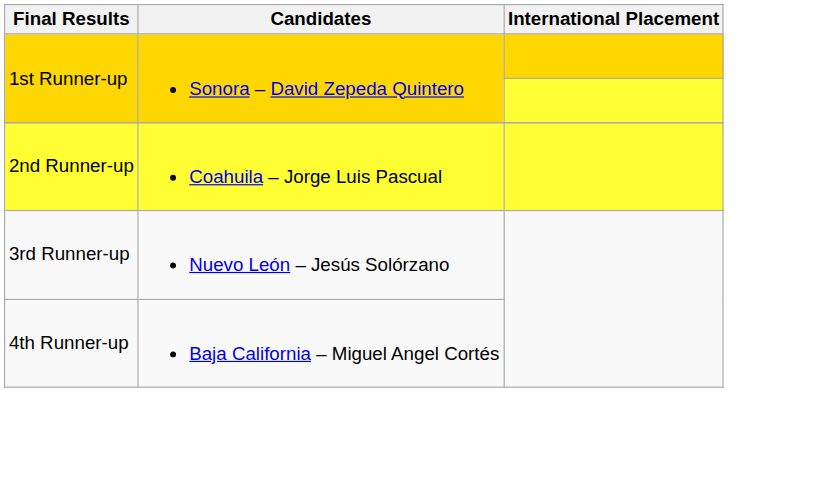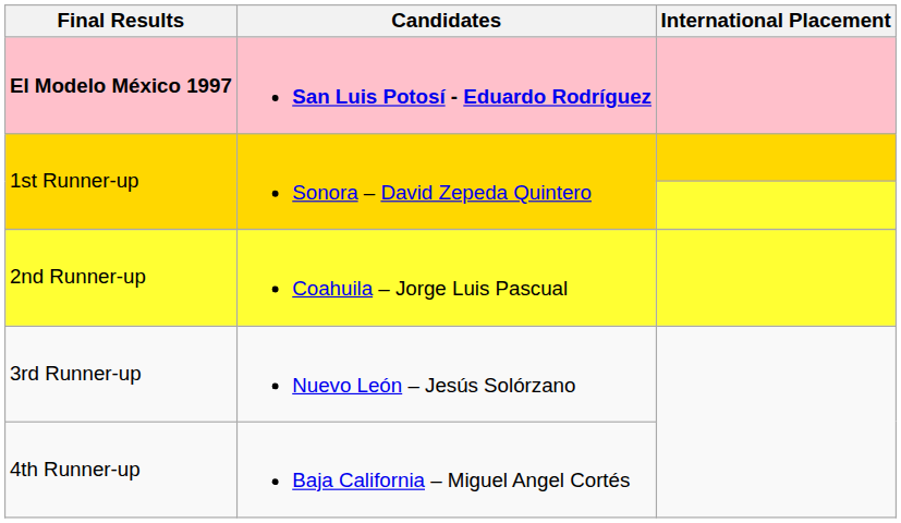 <table class="wikitable sortable">
 <tr>
 <th>Final Results</th>
 <th>Candidates</th>
 <th>International Placement</th>
+</tr>
+<tr style="background:pink">
+<td><strong>El Modelo México 1997</strong></td>
+<td><br><ul><li><strong><a href='#'>San Luis Potosí</a> - <a href='#'>Eduardo Rodríguez</a></strong></li></ul></td>
+<td></td>
 </tr>
 <tr style="background:gold">
 <td rowspan="2">1st Runner-up</td>
 <td rowspan="2"><br><ul><li><a href='#'>Sonora</a> – <a href='#'>David Zepeda Quintero</a></li></ul></td>
 <td style="background:GOLD"></td>
 </tr>
 <tr style="background:#FFFF33">
 <td></td>
 </tr>
 <tr>
 </tr>
 <tr style="background:#FFFF33">
 <td>2nd Runner-up</td>
 <td><br><ul><li><a href='#'>Coahuila</a> – Jorge Luis Pascual</li></ul></td>
 <td></td>
 </tr>
 <tr>
 <td>3rd Runner-up</td>
 <td><br><ul><li><a href='#'>Nuevo León</a> – Jesús Solórzano</li></ul></td>
 </tr>
 <tr>
 <td>4th Runner-up</td>
 <td><br><ul><li><a href='#'>Baja California</a> – Miguel Angel Cortés</li></ul></td>
 </tr>
 </table>
